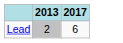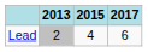 <table class="wikitable" style="text-align:center">
 <tr>
 <th style="background:#b0e0e6;"></th>
 <th style="background:#b0e0e6">2013</th>
+<th style="background:#b0e0e6">2015</th>
 <th style="background:#b0e0e6">2017</th>
 </tr>
 <tr>
 <td><a href='#'>Lead</a></td>
 <td style="background:silver">2</td>
+<td>4</td>
 <td>6</td>
 </tr>
 </table>
